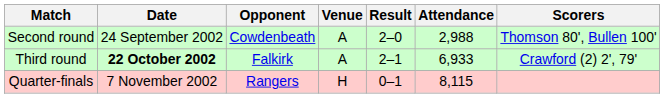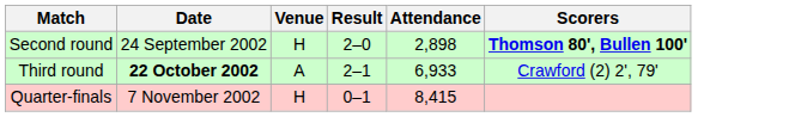 <table class="wikitable" style="font-size:100%; text-align:center">
 <tr>
 <th>Match</th>
 <th>Date</th>
-<th>Opponent</th>
 <th>Venue</th>
 <th>Result</th>
 <th>Attendance</th>
 <th>Scorers</th>
 </tr>
 <tr style="background: #CCFFCC;">
 <td>Second round</td>
 <td>24 September 2002</td>
-<td><a href='#'>Cowdenbeath</a></td>
-<td>A</td>
+<td>H</td>
 <td>2–0</td>
-<td>2,988</td>
-<td><a href='#'>Thomson</a> 80', <a href='#'>Bullen</a> 100'</td>
+<td>2,898</td>
+<td><strong><a href='#'>Thomson</a> 80', <a href='#'>Bullen</a> 100'</strong></td>
 </tr>
 <tr style="background: #CCFFCC;">
 <td>Third round</td>
 <td><strong>22 October 2002</strong></td>
-<td><a href='#'>Falkirk</a></td>
 <td>A</td>
 <td>2–1</td>
 <td>6,933</td>
 <td><a href='#'>Crawford</a> (2) 2', 79'</td>
 </tr>
 <tr style="background: #FFCCCC;">
 <td>Quarter-finals</td>
 <td>7 November 2002</td>
-<td><a href='#'>Rangers</a></td>
 <td>H</td>
 <td>0–1</td>
-<td>8,115</td>
+<td>8,415</td>
 <td></td>
 </tr>
 </table>
